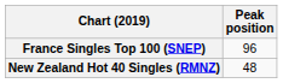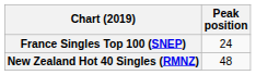 <table class="wikitable sortable plainrowheaders" style="text-align:center">
 <tr>
 <th scope="col">Chart (2019)</th>
 <th scope="col">Peak<br> position</th>
 </tr>
 <tr>
 <th scope="row">France Singles Top 100 (<a href='#'>SNEP</a>)</th>
-<td>96</td>
+<td>24</td>
 </tr>
 <tr>
 <th scope="row">New Zealand Hot 40 Singles (<a href='#'>RMNZ</a>)</th>
 <td>48</td>
 </tr>
 </table>
